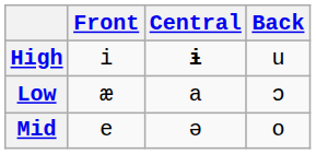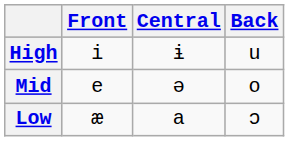 <table class="wikitable" style="text-align:center">
 <tr>
 <th></th>
 <th><a href='#'>Front</a></th>
 <th><a href='#'>Central</a></th>
 <th><a href='#'>Back</a></th>
 </tr>
 <tr>
 <th><a href='#'>High</a></th>
 <td>i</td>
-<td><strong>ɨ</strong></td>
+<td>ɨ</td>
 <td>u</td>
+</tr>
+<tr>
+<th><a href='#'>Mid</a></th>
+<td>e</td>
+<td>ə</td>
+<td>o</td>
 </tr>
 <tr>
 <th><a href='#'>Low</a></th>
 <td>æ</td>
 <td>a</td>
 <td>ɔ</td>
 </tr>
-<tr>
-<th><a href='#'>Mid</a></th>
-<td>e</td>
-<td>ə</td>
-<td>o</td>
-</tr>
 </table>
